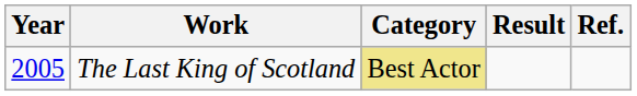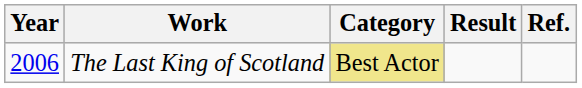 <table class="wikitable">
 <tr>
 <th>Year</th>
 <th>Work</th>
 <th>Category</th>
 <th>Result</th>
 <th>Ref.</th>
 </tr>
 <tr>
-<td rowspan="1"><a href='#'>2005</a></td>
+<td rowspan="1"><a href='#'>2006</a></td>
 <td rowspan="1"><em>The Last King of Scotland  </em></td>
 <td style="background: khaki;">Best Actor</td>
 <td></td>
 <td rowspan="1"></td>
 </tr>
 </table>
